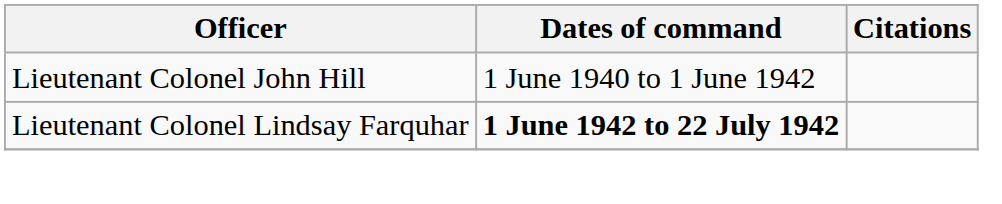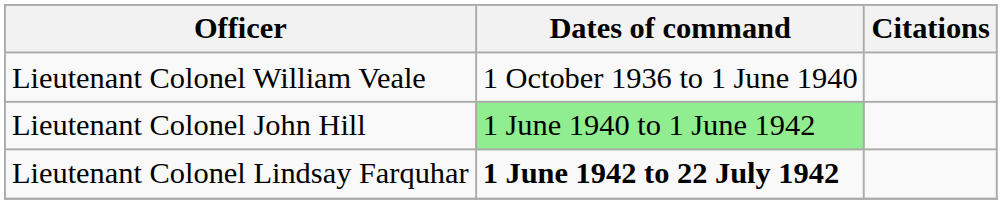 <table class="wikitable">
 <tr>
 <th>Officer</th>
 <th>Dates of command</th>
 <th>Citations</th>
 </tr>
 <tr>
+<td>Lieutenant Colonel William Veale</td>
+<td>1 October 1936 to 1 June 1940</td>
+<td></td>
+</tr>
+<tr>
 <td>Lieutenant Colonel John Hill</td>
-<td>1 June 1940 to 1 June 1942</td>
+<td style="background: lightgreen;">1 June 1940 to 1 June 1942</td>
 <td></td>
 </tr>
 <tr>
 <td>Lieutenant Colonel Lindsay Farquhar</td>
 <td><strong>1 June 1942 to 22 July 1942</strong></td>
 <td></td>
 </tr>
 <tr>
 </tr>
 </table>
